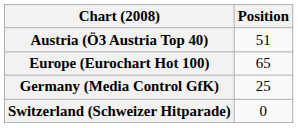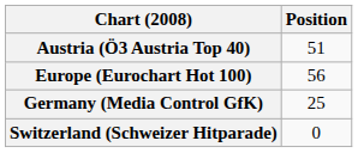 <table class="wikitable sortable plainrowheaders" style="text-align:center">
 <tr>
 <th>Chart (2008)</th>
 <th>Position</th>
 </tr>
 <tr>
 <th scope="row">Austria (Ö3 Austria Top 40)</th>
 <td>51</td>
 </tr>
 <tr>
 <th scope="row">Europe (Eurochart Hot 100)</th>
-<td>65</td>
+<td>56</td>
 </tr>
 <tr>
 <th scope="row">Germany (Media Control GfK)</th>
 <td>25</td>
 </tr>
 <tr>
 <th scope="row">Switzerland (Schweizer Hitparade)</th>
 <td>0</td>
 </tr>
 </table>
